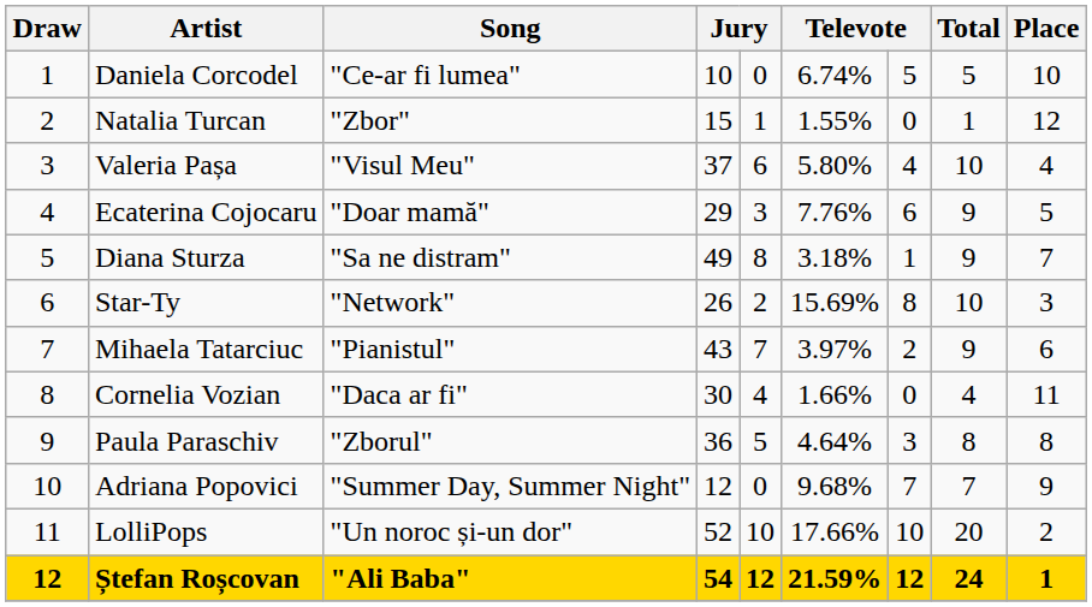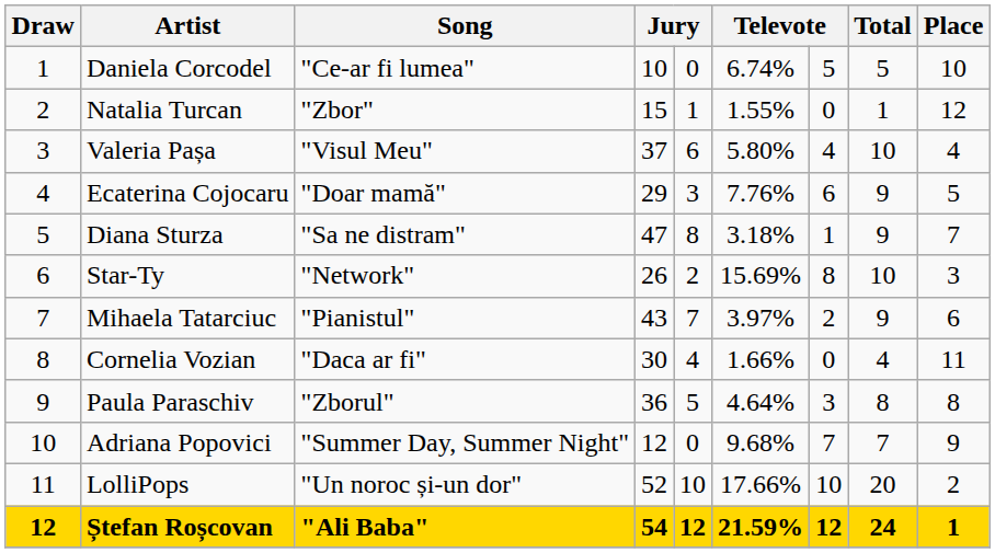 <table class="sortable wikitable" style="margin: 1em auto 1em auto; text-align:center;">
 <tr>
 <th>Draw</th>
 <th>Artist</th>
 <th>Song</th>
 <th colspan="2">Jury</th>
 <th colspan="2">Televote</th>
 <th colspan="1">Total</th>
 <th>Place</th>
 </tr>
 <tr>
 <td>1</td>
 <td align="left">Daniela Corcodel</td>
 <td align="left">"Ce-ar fi lumea"</td>
 <td>10</td>
 <td>0</td>
 <td>6.74%</td>
 <td>5</td>
 <td>5</td>
 <td>10</td>
 </tr>
 <tr>
 <td>2</td>
 <td align="left">Natalia Turcan</td>
 <td align="left">"Zbor"</td>
 <td>15</td>
 <td>1</td>
 <td>1.55%</td>
 <td>0</td>
 <td>1</td>
 <td>12</td>
 </tr>
 <tr>
 <td>3</td>
 <td align="left">Valeria Pașa</td>
 <td align="left">"Visul Meu"</td>
 <td>37</td>
 <td>6</td>
 <td>5.80%</td>
 <td>4</td>
 <td>10</td>
 <td>4</td>
 </tr>
 <tr>
 <td>4</td>
 <td align="left">Ecaterina Cojocaru</td>
 <td align="left">"Doar mamă"</td>
 <td>29</td>
 <td>3</td>
 <td>7.76%</td>
 <td>6</td>
 <td>9</td>
 <td>5</td>
 </tr>
 <tr>
 <td>5</td>
 <td align="left">Diana Sturza</td>
 <td align="left">"Sa ne distram"</td>
-<td>49</td>
+<td>47</td>
 <td>8</td>
 <td>3.18%</td>
 <td>1</td>
 <td>9</td>
 <td>7</td>
 </tr>
 <tr>
 <td>6</td>
 <td align="left">Star-Ty</td>
 <td align="left">"Network"</td>
 <td>26</td>
 <td>2</td>
 <td>15.69%</td>
 <td>8</td>
 <td>10</td>
 <td>3</td>
 </tr>
 <tr>
 <td>7</td>
 <td align="left">Mihaela Tatarciuc</td>
 <td align="left">"Pianistul"</td>
 <td>43</td>
 <td>7</td>
 <td>3.97%</td>
 <td>2</td>
 <td>9</td>
 <td>6</td>
 </tr>
 <tr>
 <td>8</td>
 <td align="left">Cornelia Vozian</td>
 <td align="left">"Daca ar fi"</td>
 <td>30</td>
 <td>4</td>
 <td>1.66%</td>
 <td>0</td>
 <td>4</td>
 <td>11</td>
 </tr>
 <tr>
 <td>9</td>
 <td align="left">Paula Paraschiv</td>
 <td align="left">"Zborul"</td>
 <td>36</td>
 <td>5</td>
 <td>4.64%</td>
 <td>3</td>
 <td>8</td>
 <td>8</td>
 </tr>
 <tr>
 <td>10</td>
 <td align="left">Adriana Popovici</td>
 <td align="left">"Summer Day, Summer Night"</td>
 <td>12</td>
 <td>0</td>
 <td>9.68%</td>
 <td>7</td>
 <td>7</td>
 <td>9</td>
 </tr>
 <tr>
 <td>11</td>
 <td align="left">LolliPops</td>
 <td align="left">"Un noroc și-un dor"</td>
 <td>52</td>
 <td>10</td>
 <td>17.66%</td>
 <td>10</td>
 <td>20</td>
 <td>2</td>
 </tr>
 <tr style="font-weight:bold; background:gold;">
 <td>12</td>
 <td align="left">Ștefan Roșcovan</td>
 <td align="left">"Ali Baba"</td>
 <td>54</td>
 <td>12</td>
 <td>21.59%</td>
 <td>12</td>
 <td>24</td>
 <td>1</td>
 </tr>
 <tr>
 </tr>
 </table>
